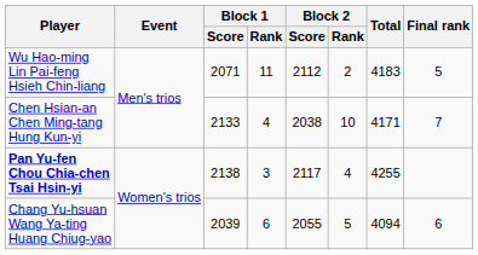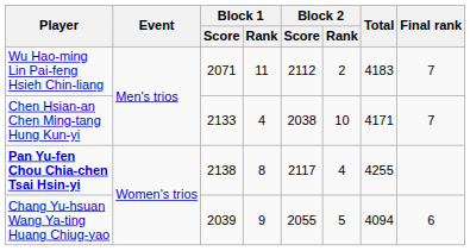 <table class="wikitable" style="text-align:center; font-size:90%">
 <tr>
 <th rowspan="2">Player</th>
 <th rowspan="2">Event</th>
 <th colspan="2">Block 1</th>
 <th colspan="2">Block 2</th>
 <th rowspan="2">Total</th>
 <th rowspan="2">Final rank</th>
 </tr>
 <tr>
 <th>Score</th>
 <th>Rank</th>
 <th>Score</th>
 <th>Rank</th>
 </tr>
 <tr>
 <td align="left"><a href='#'>Wu Hao-ming</a><br><a href='#'>Lin Pai-feng</a><br><a href='#'>Hsieh Chin-liang</a></td>
 <td align="left" rowspan="2"><a href='#'>Men's trios</a></td>
 <td>2071</td>
 <td>11</td>
 <td>2112</td>
 <td>2</td>
 <td>4183</td>
-<td>5</td>
+<td>7</td>
 </tr>
 <tr>
 <td align="left"><a href='#'>Chen Hsian-an</a><br><a href='#'>Chen Ming-tang</a><br><a href='#'>Hung Kun-yi</a></td>
 <td>2133</td>
 <td>4</td>
 <td>2038</td>
 <td>10</td>
 <td>4171</td>
 <td>7</td>
 </tr>
 <tr>
 <td align="left"><strong><a href='#'>Pan Yu-fen</a><br><a href='#'>Chou Chia-chen</a><br><a href='#'>Tsai Hsin-yi</a></strong></td>
 <td align="left" rowspan="2"><a href='#'>Women's trios</a></td>
 <td>2138</td>
-<td>3</td>
+<td>8</td>
 <td>2117</td>
 <td>4</td>
 <td>4255</td>
 <td></td>
 </tr>
 <tr>
 <td align="left"><a href='#'>Chang Yu-hsuan</a><br><a href='#'>Wang Ya-ting</a><br><a href='#'>Huang Chiug-yao</a></td>
 <td>2039</td>
-<td>6</td>
+<td>9</td>
 <td>2055</td>
 <td>5</td>
 <td>4094</td>
 <td>6</td>
 </tr>
 </table>
